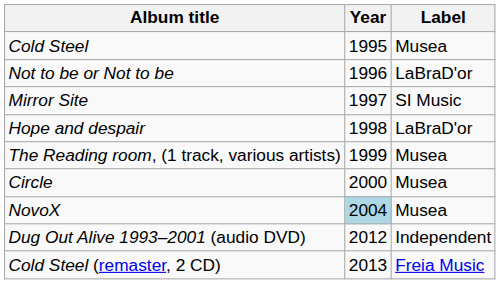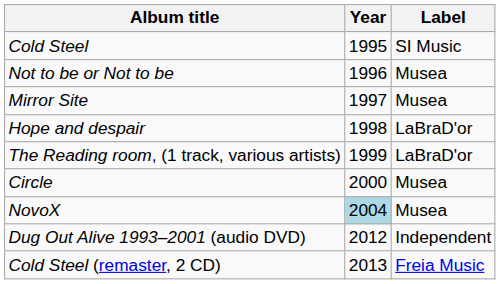 <table class="wikitable">
 <tr>
 <th>Album title</th>
 <th>Year</th>
 <th>Label</th>
 </tr>
 <tr>
 <td><em>Cold Steel</em></td>
 <td>1995</td>
-<td>Musea</td>
+<td>SI Music</td>
 </tr>
 <tr>
 <td><em>Not to be or Not to be</em></td>
 <td>1996</td>
-<td>LaBraD'or</td>
+<td>Musea</td>
 </tr>
 <tr>
 <td><em>Mirror Site</em></td>
 <td>1997</td>
-<td>SI Music</td>
+<td>Musea</td>
 </tr>
 <tr>
 <td><em>Hope and despair</em></td>
 <td>1998</td>
 <td>LaBraD'or</td>
 </tr>
 <tr>
 <td><em>The Reading room</em>, (1 track, various artists)</td>
 <td>1999</td>
-<td>Musea</td>
+<td>LaBraD'or</td>
 </tr>
 <tr>
 <td><em>Circle</em></td>
 <td>2000</td>
 <td>Musea</td>
 </tr>
 <tr>
 <td><em>NovoX</em></td>
 <td style="background: lightblue;">2004</td>
 <td>Musea</td>
 </tr>
 <tr>
 <td><em>Dug Out Alive 1993–2001</em> (audio DVD)</td>
 <td>2012</td>
 <td>Independent</td>
 </tr>
 <tr>
 <td><em>Cold Steel</em> (<a href='#'>remaster</a>, 2 CD)</td>
 <td>2013</td>
 <td><a href='#'>Freia Music</a></td>
 </tr>
 </table>
